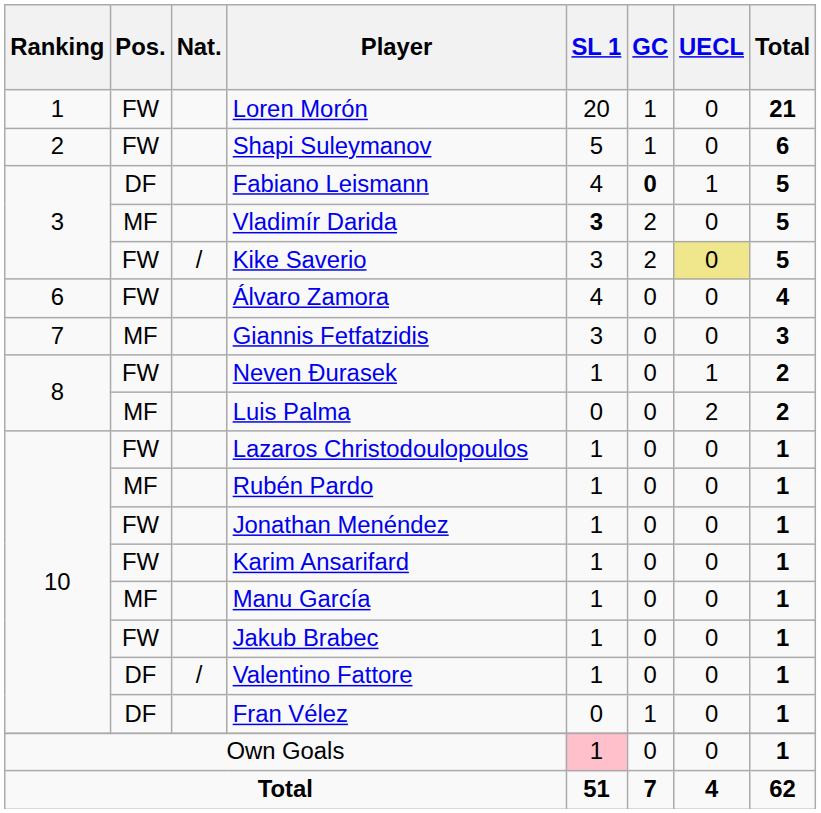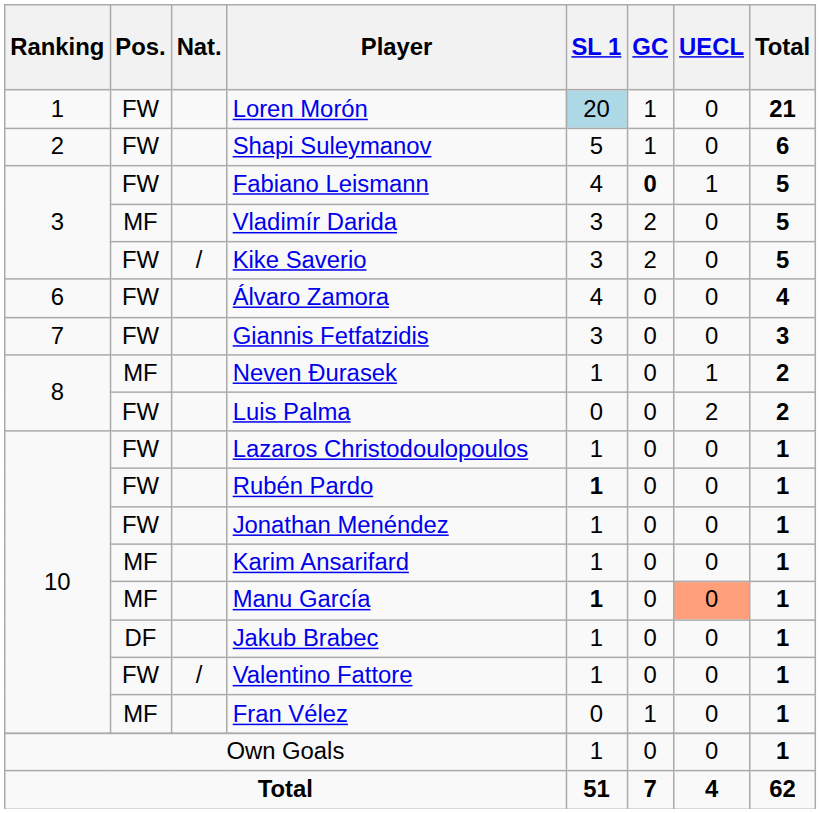 <table class="wikitable sortable" style="text-align:center">
 <tr>
 <th height=50>Ranking</th>
 <th height=50>Pos.</th>
 <th height=50>Nat.</th>
 <th width=220>Player</th>
 <th height=50><a href='#'>SL 1</a></th>
 <th height=50><a href='#'>GC</a></th>
 <th height=50><a href='#'>UECL</a></th>
 <th height=50><strong>Total</strong></th>
 </tr>
 <tr>
 <td>1</td>
 <td>FW</td>
 <td></td>
 <td align="left"><a href='#'>Loren Morón</a></td>
-<td>20</td>
+<td style="background: lightblue;">20</td>
 <td>1</td>
 <td>0</td>
 <td><strong>21</strong></td>
 </tr>
 <tr>
 <td>2</td>
 <td>FW</td>
 <td></td>
 <td align="left"><a href='#'>Shapi Suleymanov</a></td>
 <td>5</td>
 <td>1</td>
 <td>0</td>
 <td><strong>6</strong></td>
 </tr>
 <tr>
 <td rowspan=3>3</td>
-<td>DF</td>
+<td>FW</td>
 <td></td>
 <td align="left"><a href='#'>Fabiano Leismann</a></td>
 <td>4</td>
 <td><strong>0</strong></td>
 <td>1</td>
 <td><strong>5</strong></td>
 </tr>
 <tr>
 <td>MF</td>
 <td></td>
 <td align="left"><a href='#'>Vladimír Darida</a></td>
-<td><strong>3</strong></td>
+<td>3</td>
 <td>2</td>
 <td>0</td>
 <td><strong>5</strong></td>
 </tr>
 <tr>
 <td>FW</td>
 <td> / </td>
 <td align="left"><a href='#'>Kike Saverio</a></td>
 <td>3</td>
 <td>2</td>
-<td style="background: khaki;">0</td>
+<td>0</td>
 <td><strong>5</strong></td>
 </tr>
 <tr>
 <td>6</td>
 <td>FW</td>
 <td></td>
 <td align="left"><a href='#'>Álvaro Zamora</a></td>
 <td>4</td>
 <td>0</td>
 <td>0</td>
 <td><strong>4</strong></td>
 </tr>
 <tr>
 <td>7</td>
-<td>MF</td>
+<td>FW</td>
 <td></td>
 <td align="left"><a href='#'>Giannis Fetfatzidis</a></td>
 <td>3</td>
 <td>0</td>
 <td>0</td>
 <td><strong>3</strong></td>
 </tr>
 <tr>
 <td rowspan=2>8</td>
-<td>FW</td>
+<td>MF</td>
 <td></td>
 <td align="left"><a href='#'>Neven Đurasek</a></td>
 <td>1</td>
 <td>0</td>
 <td>1</td>
 <td><strong>2</strong></td>
 </tr>
 <tr>
-<td>MF</td>
+<td>FW</td>
 <td></td>
 <td align="left"><a href='#'>Luis Palma</a></td>
 <td>0</td>
 <td>0</td>
 <td>2</td>
 <td><strong>2</strong></td>
 </tr>
 <tr>
 <td rowspan=8>10</td>
 <td>FW</td>
 <td></td>
 <td align="left"><a href='#'>Lazaros Christodoulopoulos</a></td>
 <td>1</td>
 <td>0</td>
 <td>0</td>
 <td><strong>1</strong></td>
 </tr>
 <tr>
-<td>MF</td>
+<td>FW</td>
 <td></td>
 <td align="left"><a href='#'>Rubén Pardo</a></td>
-<td>1</td>
+<td><strong>1</strong></td>
 <td>0</td>
 <td>0</td>
 <td><strong>1</strong></td>
 </tr>
 <tr>
 <td>FW</td>
 <td></td>
 <td align="left"><a href='#'>Jonathan Menéndez</a></td>
 <td>1</td>
 <td>0</td>
 <td>0</td>
 <td><strong>1</strong></td>
 </tr>
 <tr>
-<td>FW</td>
+<td>MF</td>
 <td></td>
 <td align="left"><a href='#'>Karim Ansarifard</a></td>
 <td>1</td>
 <td>0</td>
 <td>0</td>
 <td><strong>1</strong></td>
 </tr>
 <tr>
 <td>MF</td>
 <td></td>
 <td align="left"><a href='#'>Manu García</a></td>
-<td>1</td>
+<td><strong>1</strong></td>
 <td>0</td>
-<td>0</td>
+<td style="background: lightsalmon;">0</td>
 <td><strong>1</strong></td>
 </tr>
 <tr>
-<td>FW</td>
+<td>DF</td>
 <td></td>
 <td align="left"><a href='#'>Jakub Brabec</a></td>
 <td>1</td>
 <td>0</td>
 <td>0</td>
 <td><strong>1</strong></td>
 </tr>
 <tr>
-<td>DF</td>
+<td>FW</td>
 <td> / </td>
 <td align="left"><a href='#'>Valentino Fattore</a></td>
 <td>1</td>
 <td>0</td>
 <td>0</td>
 <td><strong>1</strong></td>
 </tr>
 <tr>
-<td>DF</td>
+<td>MF</td>
 <td></td>
 <td align="left"><a href='#'>Fran Vélez</a></td>
 <td>0</td>
 <td>1</td>
 <td>0</td>
 <td><strong>1</strong></td>
 </tr>
 <tr>
 </tr>
 <tr class="sortbottom">
 <td colspan="4">Own Goals</td>
-<td style="background: pink;">1</td>
+<td>1</td>
 <td>0</td>
 <td>0</td>
 <td><strong>1</strong></td>
 </tr>
 <tr class="sortbottom">
 <td colspan=4><strong>Total</strong></td>
 <td><strong>51</strong></td>
 <td><strong>7</strong></td>
 <td><strong>4</strong></td>
 <td><strong>62</strong></td>
 </tr>
 </table>
